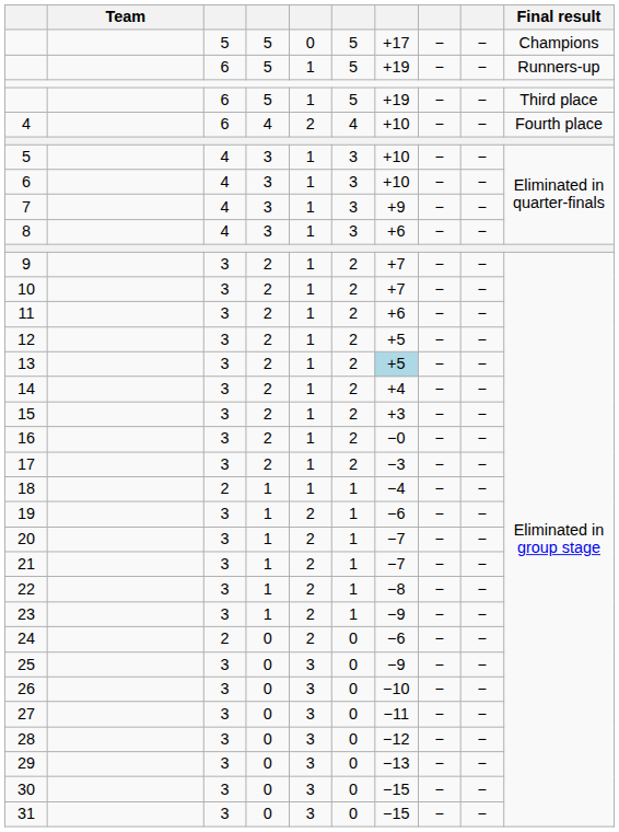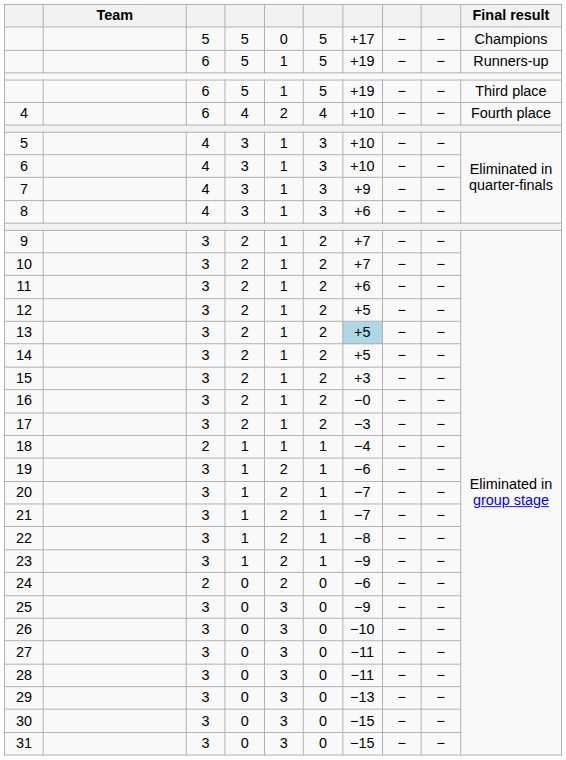 <table class="wikitable" style="text-align:center;" width="620">
 <tr>
 <th width="5.5%"></th>
 <th width="20%">Team</th>
 <th width="5.5%"></th>
 <th width="5.5%"></th>
 <th width="5.5%"></th>
 <th width="5.5%"></th>
 <th width="5.5%"></th>
 <th width="5.5%"></th>
 <th width="5.5%"></th>
 <th width="14%">Final result</th>
 </tr>
 <tr>
 <td></td>
 <td align="left"></td>
 <td>5</td>
 <td>5</td>
 <td>0</td>
 <td>5</td>
 <td>+17</td>
 <td>−</td>
 <td>−</td>
 <td>Champions</td>
 </tr>
 <tr>
 <td></td>
 <td align="left"></td>
 <td>6</td>
 <td>5</td>
 <td>1</td>
 <td>5</td>
 <td>+19</td>
 <td>−</td>
 <td>−</td>
 <td>Runners-up</td>
 </tr>
 <tr>
 <td colspan="10"></td>
 </tr>
 <tr>
 <td></td>
 <td align="left"></td>
 <td>6</td>
 <td>5</td>
 <td>1</td>
 <td>5</td>
 <td>+19</td>
 <td>−</td>
 <td>−</td>
 <td>Third place</td>
 </tr>
 <tr>
 <td>4</td>
 <td align="left"></td>
 <td>6</td>
 <td>4</td>
 <td>2</td>
 <td>4</td>
 <td>+10</td>
 <td>−</td>
 <td>−</td>
 <td>Fourth place</td>
 </tr>
 <tr>
 <th colspan="10"></th>
 </tr>
 <tr>
 <td>5</td>
 <td align="left"></td>
 <td>4</td>
 <td>3</td>
 <td>1</td>
 <td>3</td>
 <td>+10</td>
 <td>−</td>
 <td>−</td>
 <td rowspan="4">Eliminated in quarter-finals</td>
 </tr>
 <tr>
 <td>6</td>
 <td align="left"></td>
 <td>4</td>
 <td>3</td>
 <td>1</td>
 <td>3</td>
 <td>+10</td>
 <td>−</td>
 <td>−</td>
 </tr>
 <tr>
 <td>7</td>
 <td align="left"></td>
 <td>4</td>
 <td>3</td>
 <td>1</td>
 <td>3</td>
 <td>+9</td>
 <td>−</td>
 <td>−</td>
 </tr>
 <tr>
 <td>8</td>
 <td align="left"></td>
 <td>4</td>
 <td>3</td>
 <td>1</td>
 <td>3</td>
 <td>+6</td>
 <td>−</td>
 <td>−</td>
 </tr>
 <tr>
 <th colspan="10"></th>
 </tr>
 <tr>
 <td>9</td>
 <td align="left"></td>
 <td>3</td>
 <td>2</td>
 <td>1</td>
 <td>2</td>
 <td>+7</td>
 <td>−</td>
 <td>−</td>
 <td rowspan="23">Eliminated in <a href='#'>group stage</a></td>
 </tr>
 <tr>
 <td>10</td>
 <td align="left"></td>
 <td>3</td>
 <td>2</td>
 <td>1</td>
 <td>2</td>
 <td>+7</td>
 <td>−</td>
 <td>−</td>
 </tr>
 <tr>
 <td>11</td>
 <td align="left"></td>
 <td>3</td>
 <td>2</td>
 <td>1</td>
 <td>2</td>
 <td>+6</td>
 <td>−</td>
 <td>−</td>
 </tr>
 <tr>
 <td>12</td>
 <td align="left"></td>
 <td>3</td>
 <td>2</td>
 <td>1</td>
 <td>2</td>
 <td>+5</td>
 <td>−</td>
 <td>−</td>
 </tr>
 <tr>
 <td>13</td>
 <td align="left"></td>
 <td>3</td>
 <td>2</td>
 <td>1</td>
 <td>2</td>
 <td style="background: lightblue;">+5</td>
 <td>−</td>
 <td>−</td>
 </tr>
 <tr>
 <td>14</td>
 <td align="left"></td>
 <td>3</td>
 <td>2</td>
 <td>1</td>
 <td>2</td>
-<td>+4</td>
+<td>+5</td>
 <td>−</td>
 <td>−</td>
 </tr>
 <tr>
 <td>15</td>
 <td align="left"></td>
 <td>3</td>
 <td>2</td>
 <td>1</td>
 <td>2</td>
 <td>+3</td>
 <td>−</td>
 <td>−</td>
 </tr>
 <tr>
 <td>16</td>
 <td align="left"></td>
 <td>3</td>
 <td>2</td>
 <td>1</td>
 <td>2</td>
 <td>−0</td>
 <td>−</td>
 <td>−</td>
 </tr>
 <tr>
 <td>17</td>
 <td align="left"></td>
 <td>3</td>
 <td>2</td>
 <td>1</td>
 <td>2</td>
 <td>−3</td>
 <td>−</td>
 <td>−</td>
 </tr>
 <tr>
 <td>18</td>
 <td align="left"></td>
 <td>2</td>
 <td>1</td>
 <td>1</td>
 <td>1</td>
 <td>−4</td>
 <td>−</td>
 <td>−</td>
 </tr>
 <tr>
 <td>19</td>
 <td align="left"></td>
 <td>3</td>
 <td>1</td>
 <td>2</td>
 <td>1</td>
 <td>−6</td>
 <td>−</td>
 <td>−</td>
 </tr>
 <tr>
 <td>20</td>
 <td align="left"></td>
 <td>3</td>
 <td>1</td>
 <td>2</td>
 <td>1</td>
 <td>−7</td>
 <td>−</td>
 <td>−</td>
 </tr>
 <tr>
 <td>21</td>
 <td align="left"></td>
 <td>3</td>
 <td>1</td>
 <td>2</td>
 <td>1</td>
 <td>−7</td>
 <td>−</td>
 <td>−</td>
 </tr>
 <tr>
 <td>22</td>
 <td align="left"></td>
 <td>3</td>
 <td>1</td>
 <td>2</td>
 <td>1</td>
 <td>−8</td>
 <td>−</td>
 <td>−</td>
 </tr>
 <tr>
 <td>23</td>
 <td align="left"></td>
 <td>3</td>
 <td>1</td>
 <td>2</td>
 <td>1</td>
 <td>−9</td>
 <td>−</td>
 <td>−</td>
 </tr>
 <tr>
 <td>24</td>
 <td align="left"></td>
 <td>2</td>
 <td>0</td>
 <td>2</td>
 <td>0</td>
 <td>−6</td>
 <td>−</td>
 <td>−</td>
 </tr>
 <tr>
 <td>25</td>
 <td align="left"></td>
 <td>3</td>
 <td>0</td>
 <td>3</td>
 <td>0</td>
 <td>−9</td>
 <td>−</td>
 <td>−</td>
 </tr>
 <tr>
 <td>26</td>
 <td align="left"></td>
 <td>3</td>
 <td>0</td>
 <td>3</td>
 <td>0</td>
 <td>−10</td>
 <td>−</td>
 <td>−</td>
 </tr>
 <tr>
 <td>27</td>
 <td align="left"></td>
 <td>3</td>
 <td>0</td>
 <td>3</td>
 <td>0</td>
 <td>−11</td>
 <td>−</td>
 <td>−</td>
 </tr>
 <tr>
 <td>28</td>
 <td align="left"></td>
 <td>3</td>
 <td>0</td>
 <td>3</td>
 <td>0</td>
-<td>−12</td>
+<td>−11</td>
 <td>−</td>
 <td>−</td>
 </tr>
 <tr>
 <td>29</td>
 <td align="left"></td>
 <td>3</td>
 <td>0</td>
 <td>3</td>
 <td>0</td>
 <td>−13</td>
 <td>−</td>
 <td>−</td>
 </tr>
 <tr>
 <td>30</td>
 <td align="left"></td>
 <td>3</td>
 <td>0</td>
 <td>3</td>
 <td>0</td>
 <td>−15</td>
 <td>−</td>
 <td>−</td>
 </tr>
 <tr>
 <td>31</td>
 <td align="left"></td>
 <td>3</td>
 <td>0</td>
 <td>3</td>
 <td>0</td>
 <td>−15</td>
 <td>−</td>
 <td>−</td>
 </tr>
 </table>
